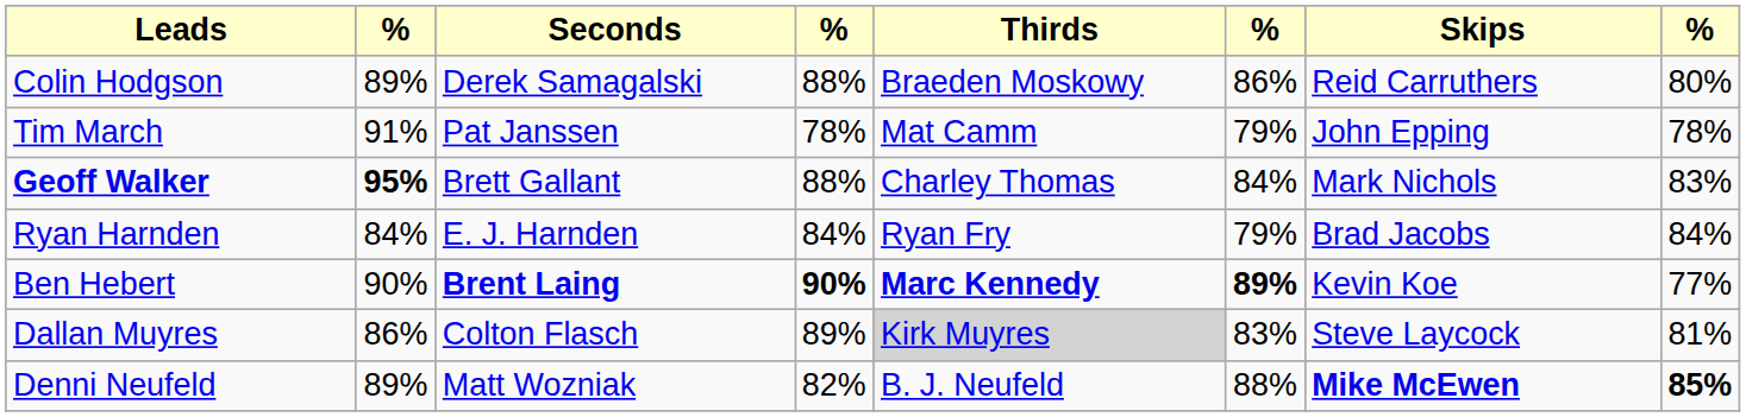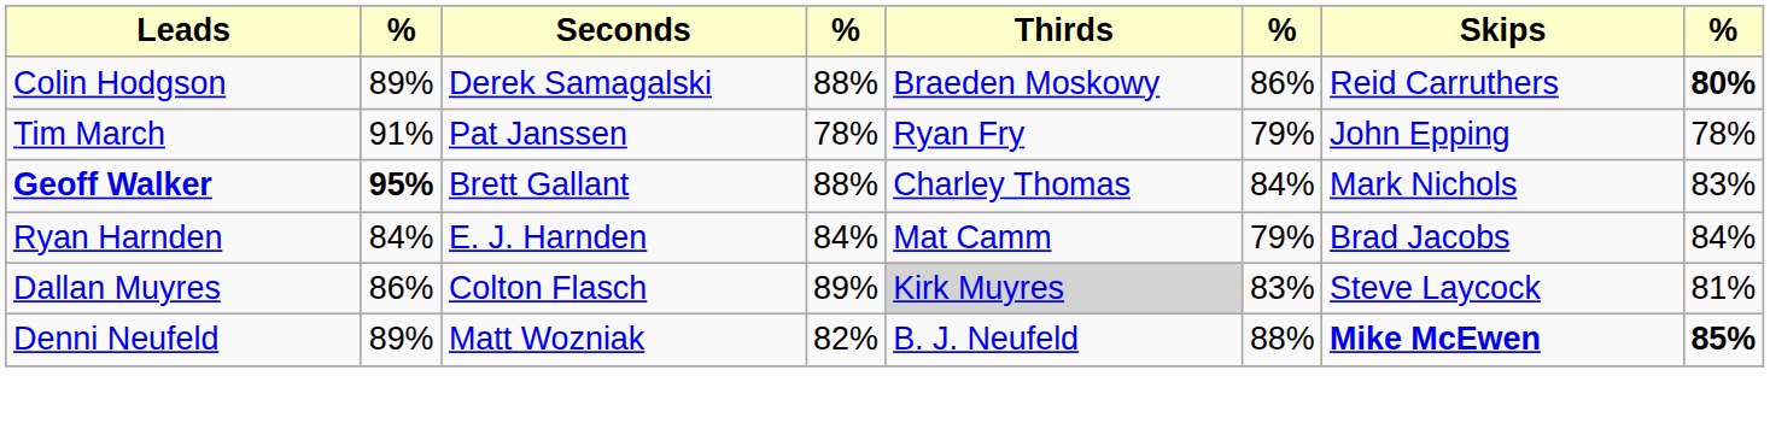 <table class="wikitable sortable">
 <tr>
 <th style="background:#ffc; width:200px;">Leads</th>
 <th style="background:#ffc;">%</th>
 <th style="background:#ffc; width:200px;">Seconds</th>
 <th style="background:#ffc;">%</th>
 <th style="background:#ffc; width:200px;">Thirds</th>
 <th style="background:#ffc;">%</th>
 <th style="background:#ffc; width:200px;">Skips</th>
 <th style="background:#ffc;">%</th>
 </tr>
 <tr>
 <td><a href='#'>Colin Hodgson</a></td>
 <td>89%</td>
 <td><a href='#'>Derek Samagalski</a></td>
 <td>88%</td>
 <td><a href='#'>Braeden Moskowy</a></td>
 <td>86%</td>
 <td><a href='#'>Reid Carruthers</a></td>
-<td>80%</td>
+<td><strong>80%</strong></td>
 </tr>
 <tr>
 <td><a href='#'>Tim March</a></td>
 <td>91%</td>
 <td><a href='#'>Pat Janssen</a></td>
 <td>78%</td>
-<td><a href='#'>Mat Camm</a></td>
+<td><a href='#'>Ryan Fry</a></td>
 <td>79%</td>
 <td><a href='#'>John Epping</a></td>
 <td>78%</td>
 </tr>
 <tr>
 <td><strong><a href='#'>Geoff Walker</a></strong></td>
 <td><strong>95%</strong></td>
 <td><a href='#'>Brett Gallant</a></td>
 <td>88%</td>
 <td><a href='#'>Charley Thomas</a></td>
 <td>84%</td>
 <td><a href='#'>Mark Nichols</a></td>
 <td>83%</td>
 </tr>
 <tr>
 <td><a href='#'>Ryan Harnden</a></td>
 <td>84%</td>
 <td><a href='#'>E. J. Harnden</a></td>
 <td>84%</td>
-<td><a href='#'>Ryan Fry</a></td>
+<td><a href='#'>Mat Camm</a></td>
 <td>79%</td>
 <td><a href='#'>Brad Jacobs</a></td>
 <td>84%</td>
-</tr>
-<tr>
-<td><a href='#'>Ben Hebert</a></td>
-<td>90%</td>
-<td><strong><a href='#'>Brent Laing</a></strong></td>
-<td><strong>90%</strong></td>
-<td><strong><a href='#'>Marc Kennedy</a></strong></td>
-<td><strong>89%</strong></td>
-<td><a href='#'>Kevin Koe</a></td>
-<td>77%</td>
 </tr>
 <tr>
 <td><a href='#'>Dallan Muyres</a></td>
 <td>86%</td>
 <td><a href='#'>Colton Flasch</a></td>
 <td>89%</td>
 <td style="background: lightgrey;"><a href='#'>Kirk Muyres</a></td>
 <td>83%</td>
 <td><a href='#'>Steve Laycock</a></td>
 <td>81%</td>
 </tr>
 <tr>
 <td><a href='#'>Denni Neufeld</a></td>
 <td>89%</td>
 <td><a href='#'>Matt Wozniak</a></td>
 <td>82%</td>
 <td><a href='#'>B. J. Neufeld</a></td>
 <td>88%</td>
 <td><strong><a href='#'>Mike McEwen</a></strong></td>
 <td><strong>85%</strong></td>
 </tr>
 </table>
